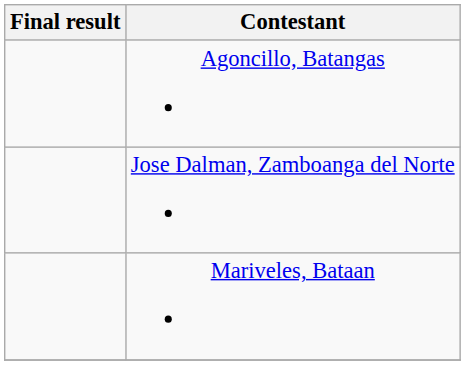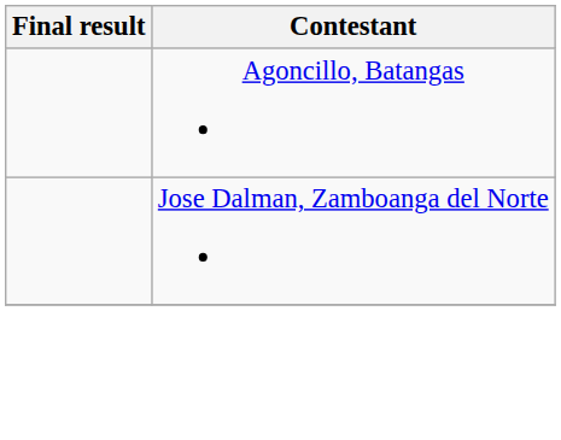 <table class="wikitable" style="text-align:center;">
 <tr>
 <th>Final result</th>
 <th>Contestant</th>
 </tr>
 <tr>
 <td></td>
 <td><a href='#'>Agoncillo, Batangas</a><br><ul><li></li></ul></td>
 </tr>
 <tr>
 <td></td>
 <td><a href='#'>Jose Dalman, Zamboanga del Norte</a><br><ul><li></li></ul></td>
 </tr>
 <tr>
-<td></td>
-<td><a href='#'>Mariveles, Bataan</a><br><ul><li></li></ul></td>
-</tr>
-<tr>
 </tr>
 </table>
